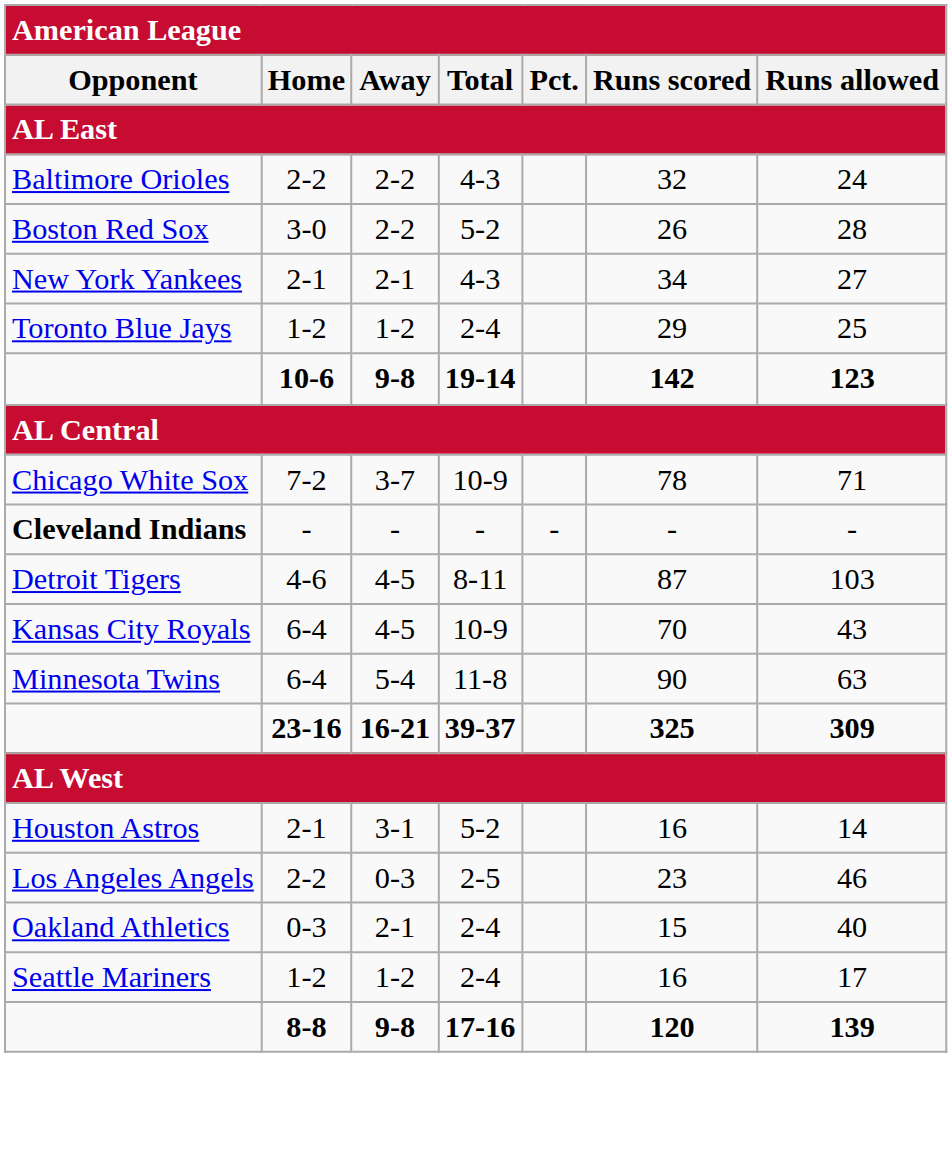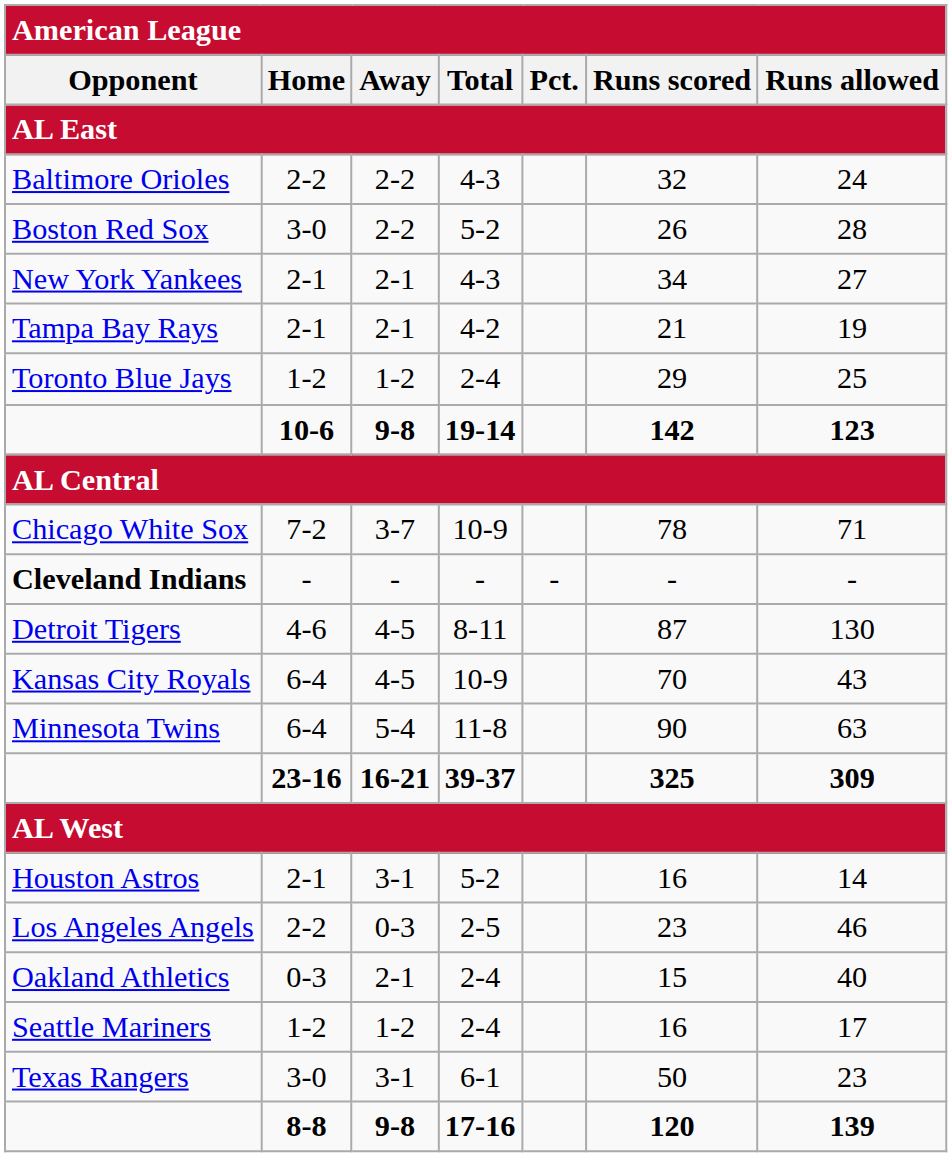 <table class="wikitable" style="font-size: 95%; text-align: center">
 <tr>
 <td colspan="7" style="text-align:left; background:#c60c30;color:#fff"><strong>American League</strong></td>
 </tr>
 <tr>
 <th>Opponent</th>
 <th>Home</th>
 <th>Away</th>
 <th>Total</th>
 <th>Pct.</th>
 <th>Runs scored</th>
 <th>Runs allowed</th>
 </tr>
 <tr>
 <td colspan="7" style="text-align:left; background:#c60c30;color:#fff"><strong>AL East</strong></td>
 </tr>
 <tr>
 <td style="text-align:left"><a href='#'>Baltimore Orioles</a></td>
 <td>2-2</td>
 <td>2-2</td>
 <td>4-3</td>
 <td></td>
 <td>32</td>
 <td>24</td>
 </tr>
 <tr>
 <td style="text-align:left"><a href='#'>Boston Red Sox</a></td>
 <td>3-0</td>
 <td>2-2</td>
 <td>5-2</td>
 <td></td>
 <td>26</td>
 <td>28</td>
 </tr>
 <tr>
 <td style="text-align:left"><a href='#'>New York Yankees</a></td>
 <td>2-1</td>
 <td>2-1</td>
 <td>4-3</td>
 <td></td>
 <td>34</td>
 <td>27</td>
+</tr>
+<tr>
+<td style="text-align:left"><a href='#'>Tampa Bay Rays</a></td>
+<td>2-1</td>
+<td>2-1</td>
+<td>4-2</td>
+<td></td>
+<td>21</td>
+<td>19</td>
 </tr>
 <tr>
 <td style="text-align:left"><a href='#'>Toronto Blue Jays</a></td>
 <td>1-2</td>
 <td>1-2</td>
 <td>2-4</td>
 <td></td>
 <td>29</td>
 <td>25</td>
 </tr>
 <tr style="font-weight:bold">
 <td></td>
 <td>10-6</td>
 <td>9-8</td>
 <td>19-14</td>
 <td></td>
 <td>142</td>
 <td>123</td>
 </tr>
 <tr>
 <td colspan="7" style="text-align:left; background:#c60c30;color:#fff"><strong>AL Central</strong></td>
 </tr>
 <tr>
 <td style="text-align:left"><a href='#'>Chicago White Sox</a></td>
 <td>7-2</td>
 <td>3-7</td>
 <td>10-9</td>
 <td></td>
 <td>78</td>
 <td>71</td>
 </tr>
 <tr>
 <td style="text-align:left"><strong>Cleveland Indians</strong></td>
 <td>-</td>
 <td>-</td>
 <td>-</td>
 <td>-</td>
 <td>-</td>
 <td>-</td>
 </tr>
 <tr>
 <td style="text-align:left"><a href='#'>Detroit Tigers</a></td>
 <td>4-6</td>
 <td>4-5</td>
 <td>8-11</td>
 <td></td>
 <td>87</td>
-<td>103</td>
+<td>130</td>
 </tr>
 <tr>
 <td style="text-align:left"><a href='#'>Kansas City Royals</a></td>
 <td>6-4</td>
 <td>4-5</td>
 <td>10-9</td>
 <td></td>
 <td>70</td>
 <td>43</td>
 </tr>
 <tr>
 <td style="text-align:left"><a href='#'>Minnesota Twins</a></td>
 <td>6-4</td>
 <td>5-4</td>
 <td>11-8</td>
 <td></td>
 <td>90</td>
 <td>63</td>
 </tr>
 <tr style="font-weight:bold">
 <td></td>
 <td>23-16</td>
 <td>16-21</td>
 <td>39-37</td>
 <td></td>
 <td>325</td>
 <td>309</td>
 </tr>
 <tr>
 <td colspan="7" style="text-align:left; background:#c60c30;color:#fff"><strong>AL West</strong></td>
 </tr>
 <tr>
 <td style="text-align:left"><a href='#'>Houston Astros</a></td>
 <td>2-1</td>
 <td>3-1</td>
 <td>5-2</td>
 <td></td>
 <td>16</td>
 <td>14</td>
 </tr>
 <tr>
 <td style="text-align:left"><a href='#'>Los Angeles Angels</a></td>
 <td>2-2</td>
 <td>0-3</td>
 <td>2-5</td>
 <td></td>
 <td>23</td>
 <td>46</td>
 </tr>
 <tr>
 <td style="text-align:left"><a href='#'>Oakland Athletics</a></td>
 <td>0-3</td>
 <td>2-1</td>
 <td>2-4</td>
 <td></td>
 <td>15</td>
 <td>40</td>
 </tr>
 <tr>
 <td style="text-align:left"><a href='#'>Seattle Mariners</a></td>
 <td>1-2</td>
 <td>1-2</td>
 <td>2-4</td>
 <td></td>
 <td>16</td>
 <td>17</td>
 </tr>
+<tr>
+<td style="text-align:left"><a href='#'>Texas Rangers</a></td>
+<td>3-0</td>
+<td>3-1</td>
+<td>6-1</td>
+<td></td>
+<td>50</td>
+<td>23</td>
+</tr>
 <tr style="font-weight:bold">
 <td></td>
 <td>8-8</td>
 <td>9-8</td>
 <td>17-16</td>
 <td></td>
 <td>120</td>
 <td>139</td>
 </tr>
 </table>
